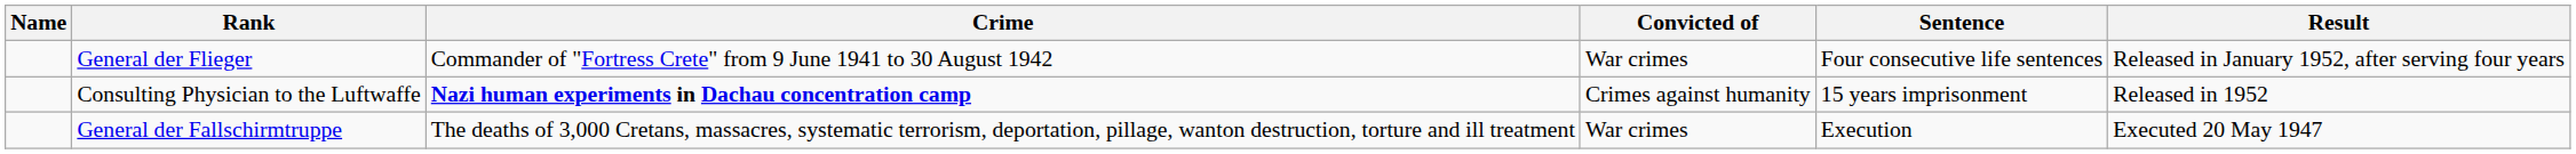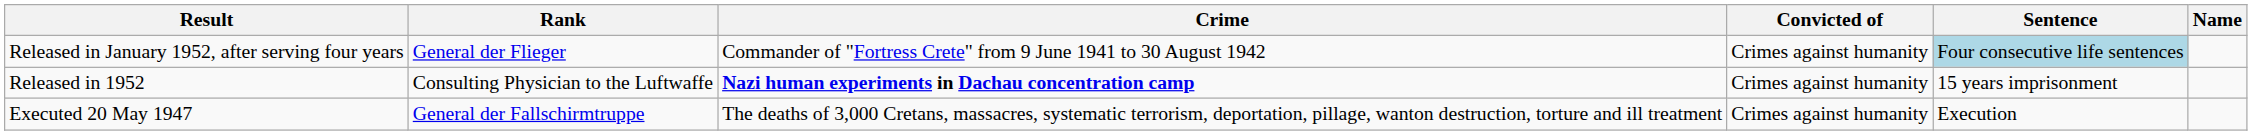 <table class="wikitable sortable">
 <tr>
-<th>Name</th>
+<th>Result</th>
 <th>Rank</th>
 <th>Crime</th>
 <th>Convicted of</th>
 <th>Sentence</th>
-<th>Result</th>
+<th>Name</th>
 </tr>
 <tr>
-<td></td>
+<td>Released in January 1952, after serving four years</td>
 <td><a href='#'>General der Flieger</a></td>
 <td>Commander of "<a href='#'>Fortress Crete</a>" from 9 June 1941 to 30 August 1942</td>
-<td>War crimes</td>
-<td>Four consecutive life sentences</td>
-<td>Released in January 1952, after serving four years</td>
+<td>Crimes against humanity</td>
+<td style="background: lightblue;">Four consecutive life sentences</td>
+<td></td>
 </tr>
 <tr>
-<td></td>
+<td>Released in 1952</td>
 <td>Consulting Physician to the Luftwaffe</td>
 <td><strong><a href='#'>Nazi human experiments</a> in <a href='#'>Dachau concentration camp</a></strong></td>
 <td>Crimes against humanity</td>
 <td>15 years imprisonment</td>
-<td>Released in 1952</td>
+<td></td>
 </tr>
 <tr>
-<td></td>
+<td>Executed 20 May 1947</td>
 <td><a href='#'>General der Fallschirmtruppe</a></td>
 <td>The deaths of 3,000 Cretans, massacres, systematic terrorism, deportation, pillage, wanton destruction, torture and ill treatment</td>
-<td>War crimes</td>
+<td>Crimes against humanity</td>
 <td>Execution</td>
-<td>Executed 20 May 1947</td>
+<td></td>
 </tr>
 </table>
